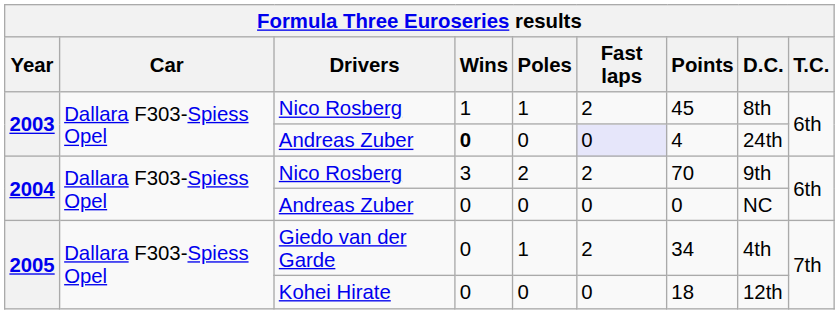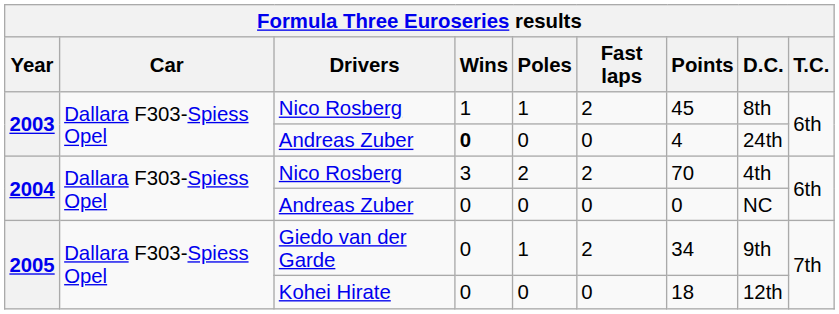 <table class="wikitable collapsible collapsed" style="font-size:95%; width:620px">
 <tr>
 <th colspan=9><a href='#'>Formula Three Euroseries</a> results</th>
 </tr>
 <tr>
 <th>Year</th>
 <th>Car</th>
 <th>Drivers</th>
 <th>Wins</th>
 <th>Poles</th>
 <th>Fast laps</th>
 <th>Points</th>
 <th>D.C.</th>
 <th>T.C.</th>
 </tr>
 <tr>
 <th rowspan=2><a href='#'>2003</a></th>
 <td rowspan=2><a href='#'>Dallara</a> F303-<a href='#'>Spiess Opel</a></td>
 <td> <a href='#'>Nico Rosberg</a></td>
 <td>1</td>
 <td>1</td>
 <td>2</td>
 <td>45</td>
 <td>8th</td>
 <td rowspan=2>6th</td>
 </tr>
 <tr>
 <td> <a href='#'>Andreas Zuber</a></td>
 <td><strong>0</strong></td>
 <td>0</td>
-<td style="background: lavender;">0</td>
+<td>0</td>
 <td>4</td>
 <td>24th</td>
 </tr>
 <tr>
 <th rowspan=2><a href='#'>2004</a></th>
 <td rowspan=2><a href='#'>Dallara</a> F303-<a href='#'>Spiess Opel</a></td>
 <td> <a href='#'>Nico Rosberg</a></td>
 <td>3</td>
 <td>2</td>
 <td>2</td>
 <td>70</td>
-<td>9th</td>
+<td>4th</td>
 <td rowspan=2>6th</td>
 </tr>
 <tr>
 <td> <a href='#'>Andreas Zuber</a></td>
 <td>0</td>
 <td>0</td>
 <td>0</td>
 <td>0</td>
 <td>NC</td>
 </tr>
 <tr>
 <th rowspan=2><a href='#'>2005</a></th>
 <td rowspan=2><a href='#'>Dallara</a> F303-<a href='#'>Spiess Opel</a></td>
 <td> <a href='#'>Giedo van der Garde</a></td>
 <td>0</td>
 <td>1</td>
 <td>2</td>
 <td>34</td>
-<td>4th</td>
+<td>9th</td>
 <td rowspan=2>7th</td>
 </tr>
 <tr>
 <td> <a href='#'>Kohei Hirate</a></td>
 <td>0</td>
 <td>0</td>
 <td>0</td>
 <td>18</td>
 <td>12th</td>
 </tr>
 </table>
